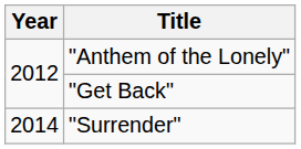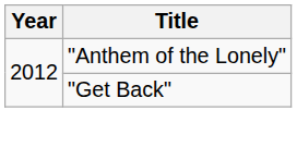 <table class=wikitable>
 <tr>
 <th>Year</th>
 <th>Title</th>
 </tr>
 <tr>
 <td rowspan="2">2012</td>
 <td>"Anthem of the Lonely"</td>
 </tr>
 <tr>
 <td>"Get Back"</td>
 </tr>
-<tr>
-<td>2014</td>
-<td>"Surrender"</td>
-</tr>
 </table>
